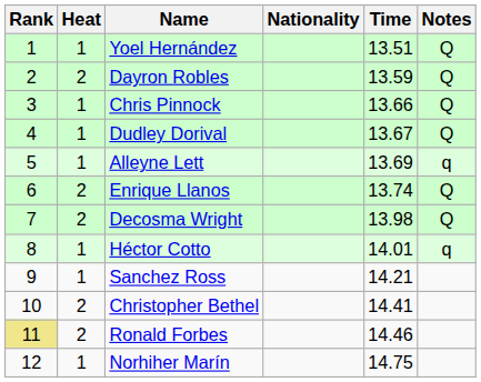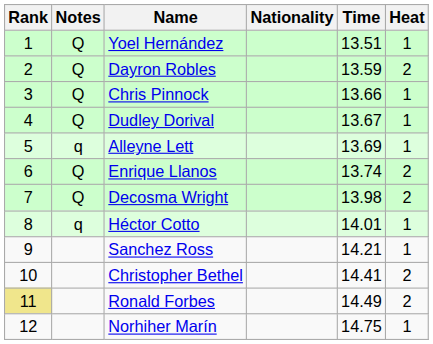 <table class="wikitable sortable" style="text-align:center; font-size:95%">
 <tr>
 <th>Rank</th>
-<th>Heat</th>
+<th>Notes</th>
 <th>Name</th>
 <th>Nationality</th>
 <th>Time</th>
-<th>Notes</th>
+<th>Heat</th>
 </tr>
 <tr bgcolor=ccffcc>
 <td>1</td>
-<td>1</td>
+<td>Q</td>
 <td align=left><a href='#'>Yoel Hernández</a></td>
 <td align=left></td>
 <td>13.51</td>
-<td>Q</td>
+<td>1</td>
 </tr>
 <tr bgcolor=ccffcc>
 <td>2</td>
-<td>2</td>
+<td>Q</td>
 <td align=left><a href='#'>Dayron Robles</a></td>
 <td align=left></td>
 <td>13.59</td>
-<td>Q</td>
+<td>2</td>
 </tr>
 <tr bgcolor=ccffcc>
 <td>3</td>
-<td>1</td>
+<td>Q</td>
 <td align=left><a href='#'>Chris Pinnock</a></td>
 <td align=left></td>
 <td>13.66</td>
-<td>Q</td>
+<td>1</td>
 </tr>
 <tr bgcolor=ccffcc>
 <td>4</td>
-<td>1</td>
+<td>Q</td>
 <td align=left><a href='#'>Dudley Dorival</a></td>
 <td align=left></td>
 <td>13.67</td>
-<td>Q</td>
+<td>1</td>
 </tr>
 <tr bgcolor=ddffdd>
 <td>5</td>
-<td>1</td>
+<td>q</td>
 <td align=left><a href='#'>Alleyne Lett</a></td>
 <td align=left></td>
 <td>13.69</td>
-<td>q</td>
+<td>1</td>
 </tr>
 <tr bgcolor=ccffcc>
 <td>6</td>
-<td>2</td>
+<td>Q</td>
 <td align=left><a href='#'>Enrique Llanos</a></td>
 <td align=left></td>
 <td>13.74</td>
-<td>Q</td>
+<td>2</td>
 </tr>
 <tr bgcolor=ccffcc>
 <td>7</td>
-<td>2</td>
+<td>Q</td>
 <td align=left><a href='#'>Decosma Wright</a></td>
 <td align=left></td>
 <td>13.98</td>
-<td>Q</td>
+<td>2</td>
 </tr>
 <tr bgcolor=ddffdd>
 <td>8</td>
-<td>1</td>
+<td>q</td>
 <td align=left><a href='#'>Héctor Cotto</a></td>
 <td align=left></td>
 <td>14.01</td>
-<td>q</td>
+<td>1</td>
 </tr>
 <tr>
 <td>9</td>
-<td>1</td>
+<td></td>
 <td align=left><a href='#'>Sanchez Ross</a></td>
 <td align=left></td>
 <td>14.21</td>
-<td></td>
+<td>1</td>
 </tr>
 <tr>
 <td>10</td>
-<td>2</td>
+<td></td>
 <td align=left><a href='#'>Christopher Bethel</a></td>
 <td align=left></td>
 <td>14.41</td>
-<td></td>
+<td>2</td>
 </tr>
 <tr>
 <td style="background: khaki;">11</td>
-<td>2</td>
+<td></td>
 <td align=left><a href='#'>Ronald Forbes</a></td>
 <td align=left></td>
-<td>14.46</td>
-<td></td>
+<td>14.49</td>
+<td>2</td>
 </tr>
 <tr>
 <td>12</td>
-<td>1</td>
+<td></td>
 <td align=left><a href='#'>Norhiher Marín</a></td>
 <td align=left></td>
 <td>14.75</td>
-<td></td>
+<td>1</td>
 </tr>
 </table>
